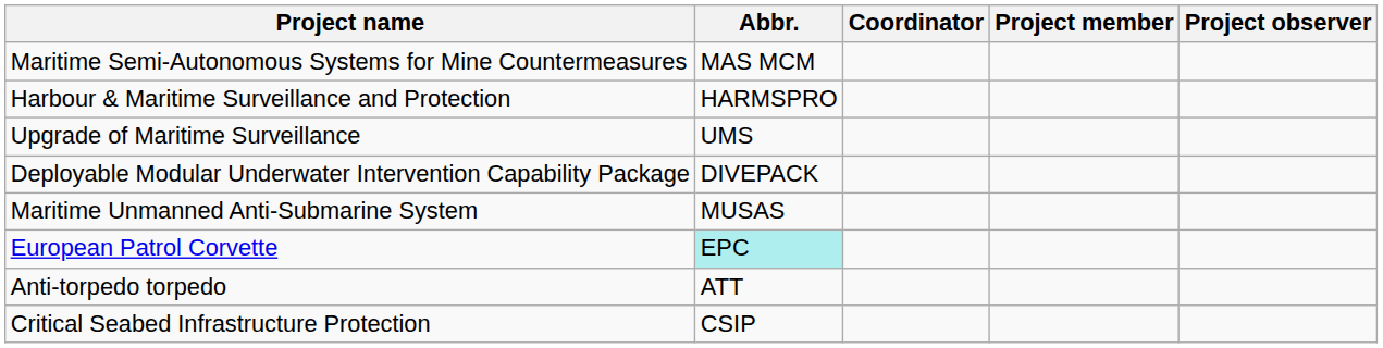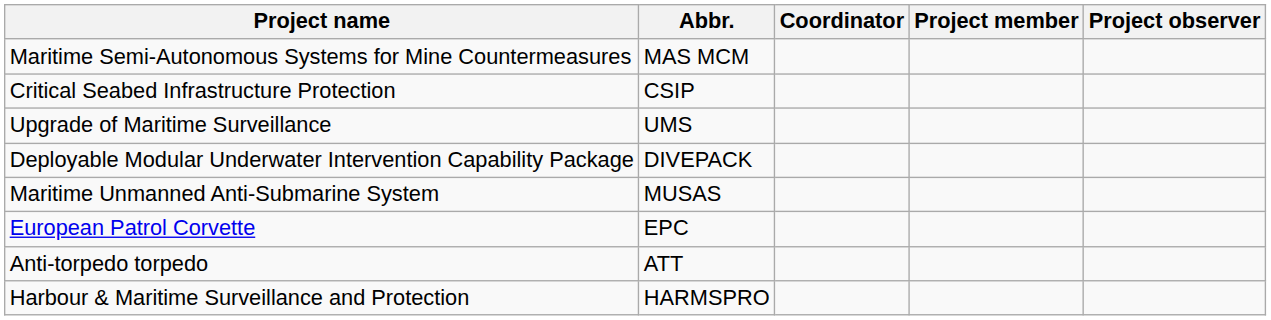 <table class="wikitable">
 <tr>
 <th>Project name</th>
 <th>Abbr.</th>
 <th>Coordinator</th>
 <th>Project member</th>
 <th>Project observer</th>
 </tr>
 <tr>
 <td>Maritime Semi-Autonomous Systems for Mine Countermeasures</td>
 <td>MAS MCM</td>
 <td></td>
 <td></td>
 <td></td>
 </tr>
 <tr>
-<td>Harbour & Maritime Surveillance and Protection</td>
-<td>HARMSPRO</td>
+<td>Critical Seabed Infrastructure Protection</td>
+<td>CSIP</td>
 <td></td>
 <td></td>
 <td></td>
 </tr>
 <tr>
 <td>Upgrade of Maritime Surveillance</td>
 <td>UMS</td>
 <td></td>
 <td></td>
 <td></td>
 </tr>
 <tr>
 <td>Deployable Modular Underwater Intervention Capability Package</td>
 <td>DIVEPACK</td>
 <td></td>
 <td></td>
 <td></td>
 </tr>
 <tr>
 <td>Maritime Unmanned Anti-Submarine System</td>
 <td>MUSAS</td>
 <td></td>
 <td></td>
 <td></td>
 </tr>
 <tr>
 <td><a href='#'>European Patrol Corvette</a></td>
-<td style="background: paleturquoise;">EPC</td>
+<td>EPC</td>
 <td></td>
 <td></td>
 <td></td>
 </tr>
 <tr>
 <td>Anti-torpedo torpedo</td>
 <td>ATT</td>
 <td></td>
 <td></td>
 <td></td>
 </tr>
 <tr>
-<td>Critical Seabed Infrastructure Protection</td>
-<td>CSIP</td>
+<td>Harbour & Maritime Surveillance and Protection</td>
+<td>HARMSPRO</td>
 <td></td>
 <td></td>
 <td></td>
 </tr>
 </table>
